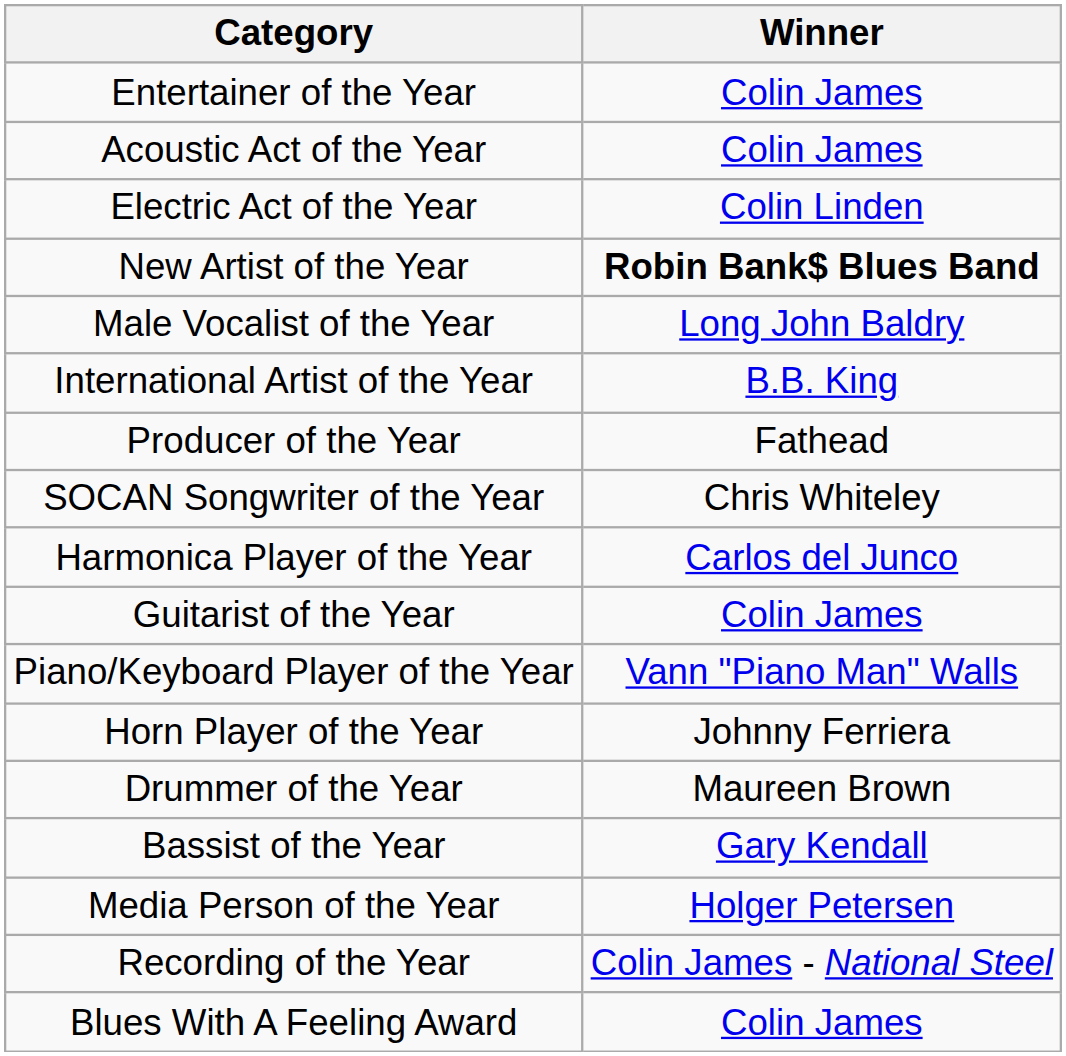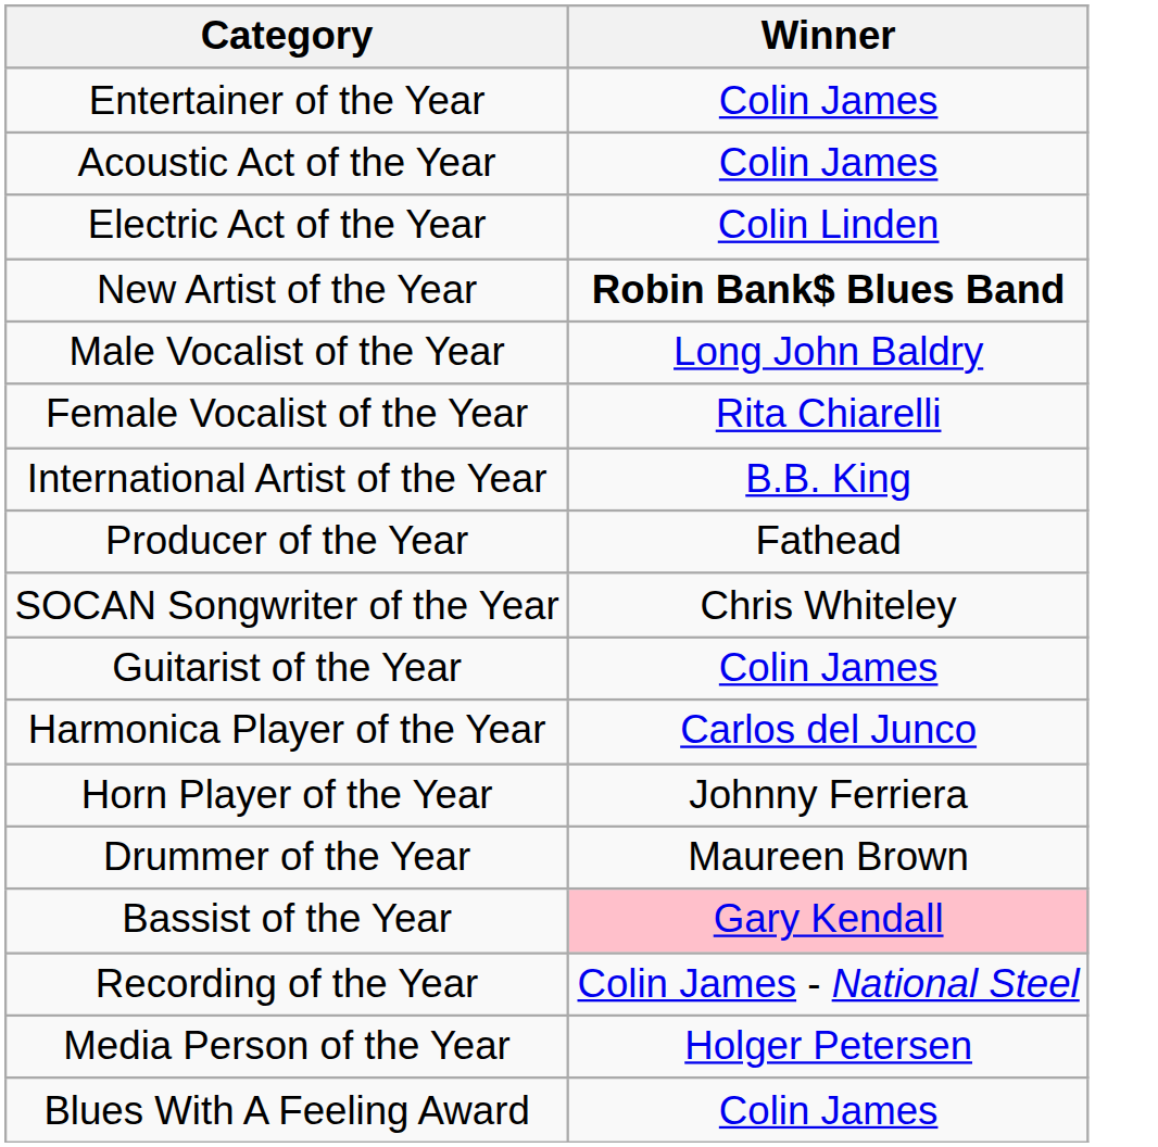 <table class="wikitable sortable" style="text-align:center">
 <tr>
 <th>Category</th>
 <th>Winner</th>
 </tr>
 <tr>
 <td>Entertainer of the Year</td>
 <td><a href='#'>Colin James</a></td>
 </tr>
 <tr>
 <td>Acoustic Act of the Year</td>
 <td><a href='#'>Colin James</a></td>
 </tr>
 <tr>
 <td>Electric Act of the Year</td>
 <td><a href='#'>Colin Linden</a></td>
 </tr>
 <tr>
 <td>New Artist of the Year</td>
 <td><strong>Robin Bank$ Blues Band</strong></td>
 </tr>
 <tr>
 <td>Male Vocalist of the Year</td>
 <td><a href='#'>Long John Baldry</a></td>
 </tr>
 <tr>
+<td>Female Vocalist of the Year</td>
+<td><a href='#'>Rita Chiarelli</a></td>
+</tr>
+<tr>
 <td>International Artist of the Year</td>
 <td><a href='#'>B.B. King</a></td>
 </tr>
 <tr>
 <td>Producer of the Year</td>
 <td>Fathead</td>
 </tr>
 <tr>
 <td>SOCAN Songwriter of the Year</td>
 <td>Chris Whiteley</td>
 </tr>
 <tr>
-<td>Harmonica Player of the Year</td>
-<td><a href='#'>Carlos del Junco</a></td>
-</tr>
-<tr>
 <td>Guitarist of the Year</td>
 <td><a href='#'>Colin James</a></td>
 </tr>
 <tr>
-<td>Piano/Keyboard Player of the Year</td>
-<td><a href='#'>Vann "Piano Man" Walls</a></td>
+<td>Harmonica Player of the Year</td>
+<td><a href='#'>Carlos del Junco</a></td>
 </tr>
 <tr>
 <td>Horn Player of the Year</td>
 <td>Johnny Ferriera</td>
 </tr>
 <tr>
 <td>Drummer of the Year</td>
 <td>Maureen Brown</td>
 </tr>
 <tr>
 <td>Bassist of the Year</td>
-<td><a href='#'>Gary Kendall</a></td>
+<td style="background: pink;"><a href='#'>Gary Kendall</a></td>
+</tr>
+<tr>
+<td>Recording of the Year</td>
+<td><a href='#'>Colin James</a> - <em><a href='#'>National Steel</a></em></td>
 </tr>
 <tr>
 <td>Media Person of the Year</td>
 <td><a href='#'>Holger Petersen</a></td>
 </tr>
 <tr>
-<td>Recording of the Year</td>
-<td><a href='#'>Colin James</a> - <em><a href='#'>National Steel</a></em></td>
-</tr>
-<tr>
 <td>Blues With A Feeling Award</td>
 <td><a href='#'>Colin James</a></td>
 </tr>
 </table>
